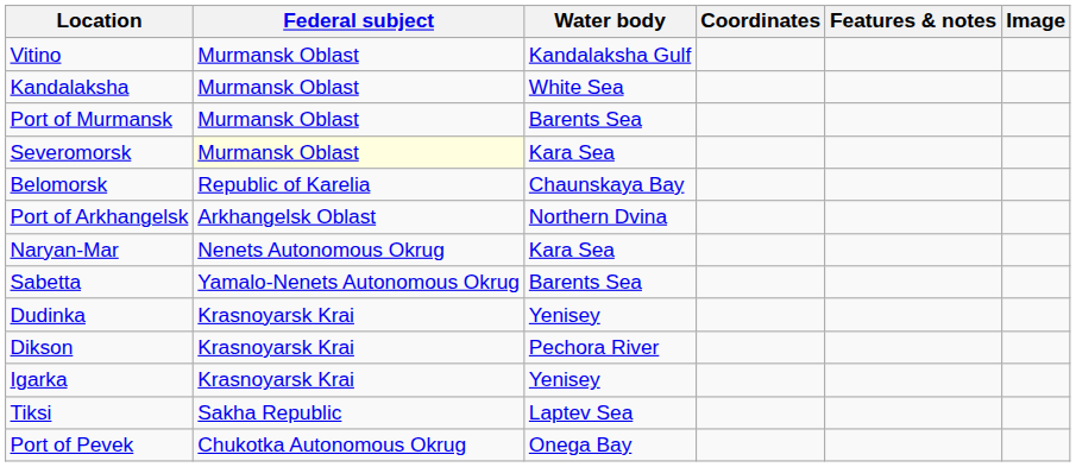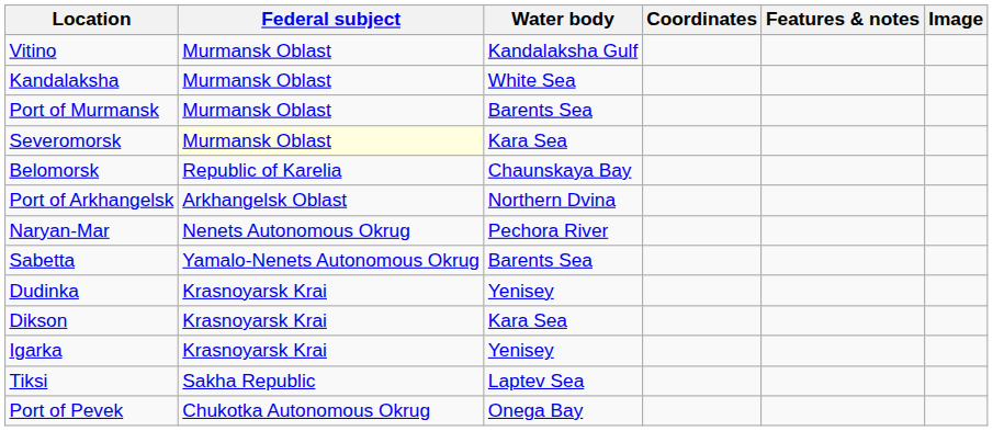 <table class="wikitable sortable">
 <tr>
 <th>Location</th>
 <th><a href='#'>Federal subject</a></th>
 <th>Water body</th>
 <th>Coordinates</th>
 <th>Features & notes</th>
 <th class="unsortable">Image</th>
 </tr>
 <tr>
 <td><a href='#'>Vitino</a></td>
 <td><a href='#'>Murmansk Oblast</a></td>
 <td><a href='#'>Kandalaksha Gulf</a></td>
 <td></td>
 <td></td>
 <td></td>
 </tr>
 <tr>
 <td><a href='#'>Kandalaksha</a></td>
 <td><a href='#'>Murmansk Oblast</a></td>
 <td><a href='#'>White Sea</a></td>
 <td></td>
 <td></td>
 <td></td>
 </tr>
 <tr>
 <td><a href='#'>Port of Murmansk</a></td>
 <td><a href='#'>Murmansk Oblast</a></td>
 <td><a href='#'>Barents Sea</a></td>
 <td></td>
 <td></td>
 <td></td>
 </tr>
 <tr>
 <td><a href='#'>Severomorsk</a></td>
 <td style="background: lightyellow;"><a href='#'>Murmansk Oblast</a></td>
 <td><a href='#'>Kara Sea</a></td>
 <td></td>
 <td></td>
 <td></td>
 </tr>
 <tr>
 <td><a href='#'>Belomorsk</a></td>
 <td><a href='#'>Republic of Karelia</a></td>
 <td><a href='#'>Chaunskaya Bay</a></td>
 <td></td>
 <td></td>
 <td></td>
 </tr>
 <tr>
 <td><a href='#'>Port of Arkhangelsk</a></td>
 <td><a href='#'>Arkhangelsk Oblast</a></td>
 <td><a href='#'>Northern Dvina</a></td>
 <td></td>
 <td></td>
 <td></td>
 </tr>
 <tr>
 <td><a href='#'>Naryan-Mar</a></td>
 <td><a href='#'>Nenets Autonomous Okrug</a></td>
-<td><a href='#'>Kara Sea</a></td>
+<td><a href='#'>Pechora River</a></td>
 <td></td>
 <td></td>
 <td></td>
 </tr>
 <tr>
 <td><a href='#'>Sabetta</a></td>
 <td><a href='#'>Yamalo-Nenets Autonomous Okrug</a></td>
 <td><a href='#'>Barents Sea</a></td>
 <td></td>
 <td></td>
 <td></td>
 </tr>
 <tr>
 <td><a href='#'>Dudinka</a></td>
 <td><a href='#'>Krasnoyarsk Krai</a></td>
 <td><a href='#'>Yenisey</a></td>
 <td></td>
 <td></td>
 <td></td>
 </tr>
 <tr>
 <td><a href='#'>Dikson</a></td>
 <td><a href='#'>Krasnoyarsk Krai</a></td>
-<td><a href='#'>Pechora River</a></td>
+<td><a href='#'>Kara Sea</a></td>
 <td></td>
 <td></td>
 <td></td>
 </tr>
 <tr>
 <td><a href='#'>Igarka</a></td>
 <td><a href='#'>Krasnoyarsk Krai</a></td>
 <td><a href='#'>Yenisey</a></td>
 <td></td>
 <td></td>
 <td></td>
 </tr>
 <tr>
 <td><a href='#'>Tiksi</a></td>
 <td><a href='#'>Sakha Republic</a></td>
 <td><a href='#'>Laptev Sea</a></td>
 <td></td>
 <td></td>
 <td></td>
 </tr>
 <tr>
 <td><a href='#'>Port of Pevek</a></td>
 <td><a href='#'>Chukotka Autonomous Okrug</a></td>
 <td><a href='#'>Onega Bay</a></td>
 <td></td>
 <td></td>
 <td></td>
 </tr>
 </table>
